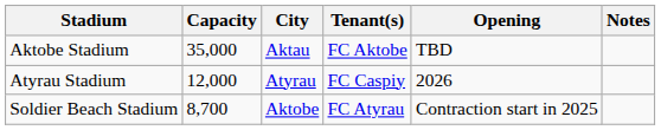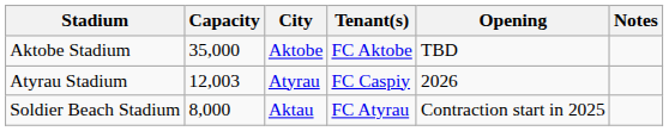 <table class="wikitable sortable" style="margin:0 1em 0 0; font-size:91%;">
 <tr>
 <th>Stadium</th>
 <th>Capacity</th>
 <th>City</th>
 <th>Tenant(s)</th>
 <th>Opening</th>
 <th>Notes</th>
 </tr>
 <tr>
 <td>Aktobe Stadium</td>
 <td>35,000</td>
-<td><a href='#'>Aktau</a></td>
+<td><a href='#'>Aktobe</a></td>
 <td><a href='#'>FC Aktobe</a></td>
 <td>TBD</td>
 <td></td>
 </tr>
 <tr>
 <td>Atyrau Stadium</td>
-<td>12,000</td>
+<td>12,003</td>
 <td><a href='#'>Atyrau</a></td>
 <td><a href='#'>FC Caspiy</a></td>
 <td>2026</td>
 <td></td>
 </tr>
 <tr>
 <td>Soldier Beach Stadium</td>
-<td>8,700</td>
-<td><a href='#'>Aktobe</a></td>
+<td>8,000</td>
+<td><a href='#'>Aktau</a></td>
 <td><a href='#'>FC Atyrau</a></td>
 <td>Contraction start in 2025</td>
 <td></td>
 </tr>
 </table>
